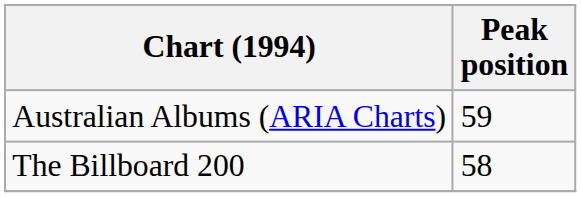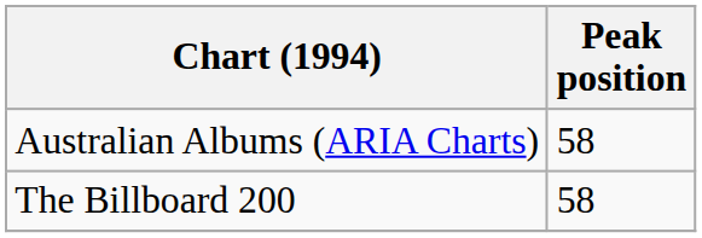 <table class="wikitable">
 <tr>
 <th align="left">Chart (1994)</th>
 <th align="left">Peak<br>position</th>
 </tr>
 <tr>
 <td>Australian Albums (<a href='#'>ARIA Charts</a>)</td>
-<td align="left">59</td>
+<td align="left">58</td>
 </tr>
 <tr>
 <td align="left">The Billboard 200</td>
 <td align="left">58</td>
 </tr>
 <tr>
 </tr>
 </table>
